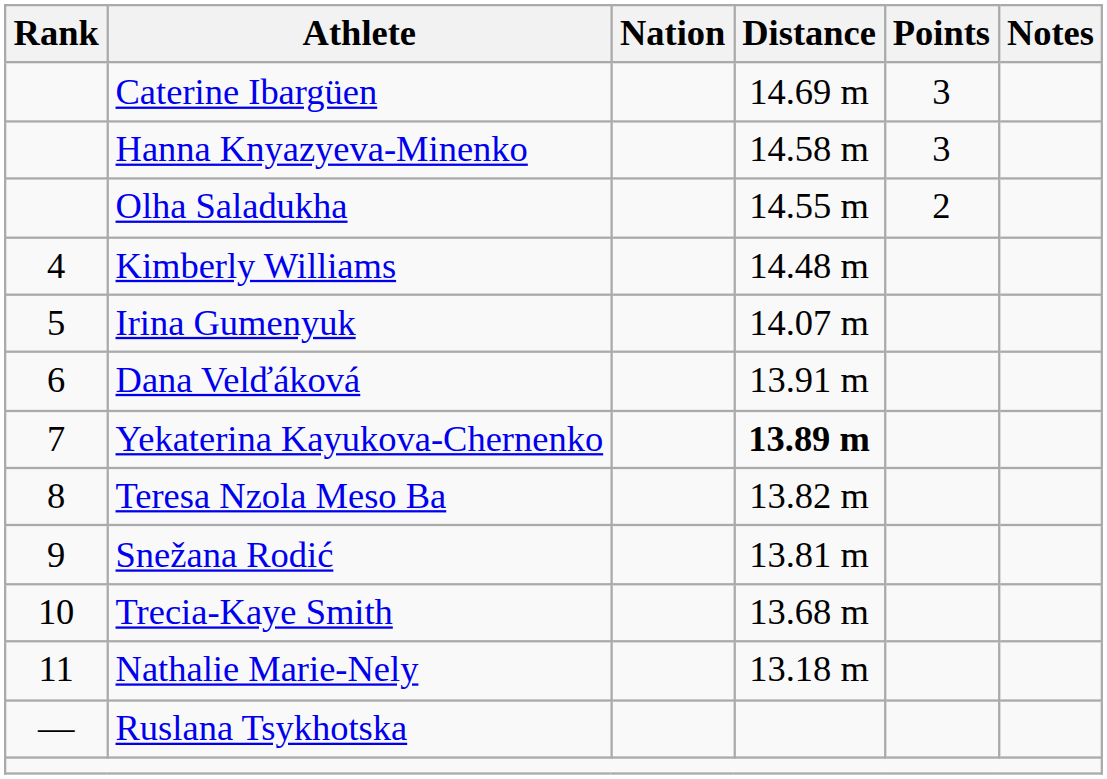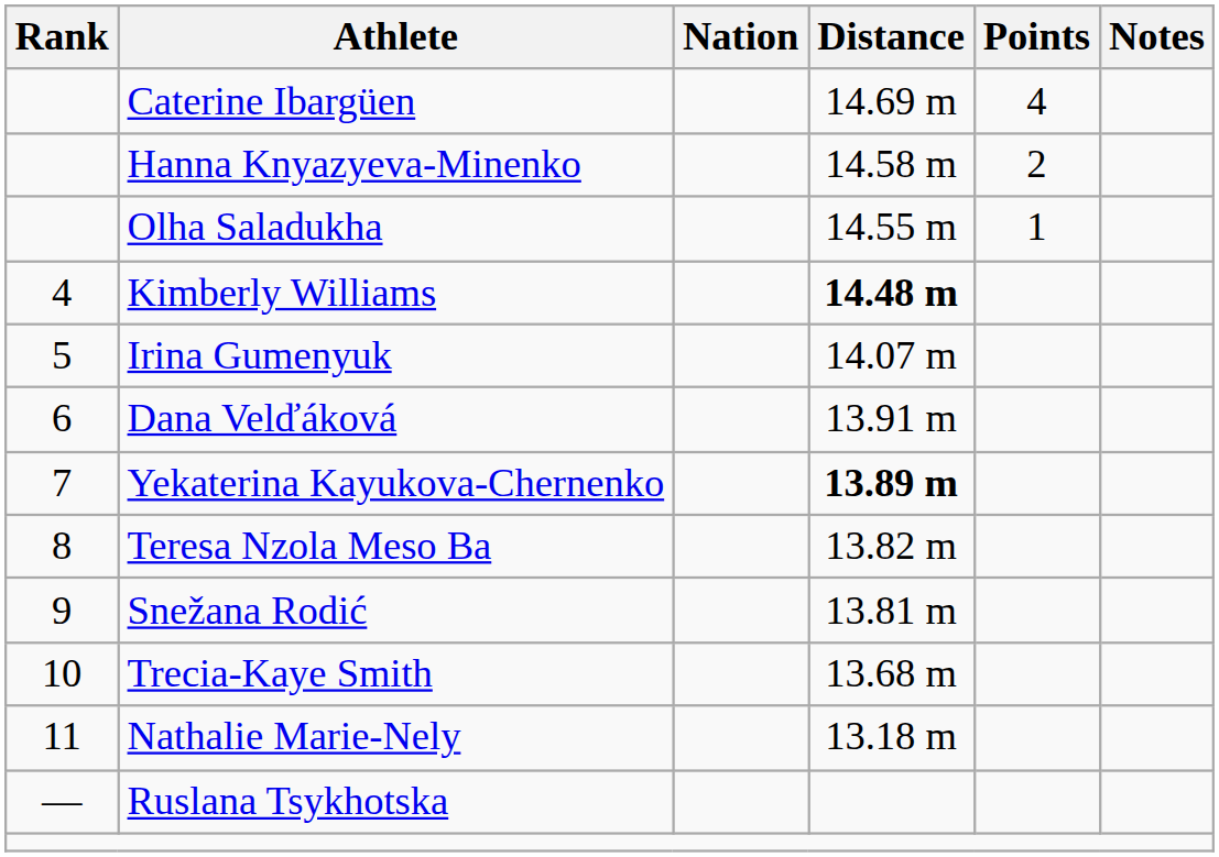 <table class="wikitable mw-datatable sortable" style="text-align:center;">
 <tr>
 <th>Rank</th>
 <th>Athlete</th>
 <th>Nation</th>
 <th>Distance</th>
 <th>Points</th>
 <th>Notes</th>
 </tr>
 <tr>
 <td></td>
 <td align=left><a href='#'>Caterine Ibargüen</a></td>
 <td align=left></td>
 <td>14.69 m </td>
-<td>3</td>
+<td>4</td>
 <td></td>
 </tr>
 <tr>
 <td></td>
 <td align=left><a href='#'>Hanna Knyazyeva-Minenko</a></td>
 <td align=left></td>
 <td>14.58 m </td>
-<td>3</td>
+<td>2</td>
 <td></td>
 </tr>
 <tr>
 <td></td>
 <td align=left><a href='#'>Olha Saladukha</a></td>
 <td align=left></td>
 <td>14.55 m </td>
-<td>2</td>
+<td>1</td>
 <td></td>
 </tr>
 <tr>
 <td>4</td>
 <td align=left><a href='#'>Kimberly Williams</a></td>
 <td align=left></td>
-<td>14.48 m </td>
+<td><strong>14.48 m </strong></td>
 <td></td>
 <td></td>
 </tr>
 <tr>
 <td>5</td>
 <td align=left><a href='#'>Irina Gumenyuk</a></td>
 <td align=left></td>
 <td>14.07 m </td>
 <td></td>
 <td></td>
 </tr>
 <tr>
 <td>6</td>
 <td align=left><a href='#'>Dana Velďáková</a></td>
 <td align=left></td>
 <td>13.91 m </td>
 <td></td>
 <td></td>
 </tr>
 <tr>
 <td>7</td>
 <td align=left><a href='#'>Yekaterina Kayukova-Chernenko</a></td>
 <td align=left></td>
 <td><strong>13.89 m </strong></td>
 <td></td>
 <td></td>
 </tr>
 <tr>
 <td>8</td>
 <td align=left><a href='#'>Teresa Nzola Meso Ba</a></td>
 <td align=left></td>
 <td>13.82 m </td>
 <td></td>
 <td></td>
 </tr>
 <tr>
 <td>9</td>
 <td align=left><a href='#'>Snežana Rodić</a></td>
 <td align=left></td>
 <td>13.81 m </td>
 <td></td>
 <td></td>
 </tr>
 <tr>
 <td>10</td>
 <td align=left><a href='#'>Trecia-Kaye Smith</a></td>
 <td align=left></td>
 <td>13.68 m </td>
 <td></td>
 <td></td>
 </tr>
 <tr>
 <td>11</td>
 <td align=left><a href='#'>Nathalie Marie-Nely</a></td>
 <td align=left></td>
 <td>13.18 m </td>
 <td></td>
 <td></td>
 </tr>
 <tr>
 <td>—</td>
 <td align=left><a href='#'>Ruslana Tsykhotska</a></td>
 <td align=left></td>
 <td></td>
 <td></td>
 <td></td>
 </tr>
 <tr class="sortbottom">
 <td colspan=6></td>
 </tr>
 </table>
